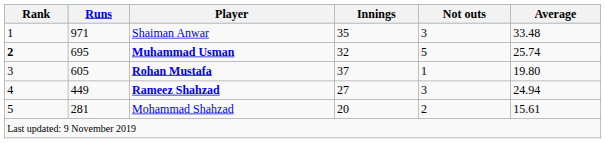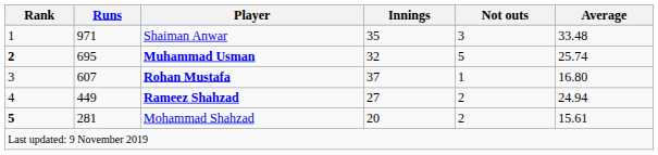 <table class="wikitable" style="width:90%;">
 <tr style="background:#87cefa;">
 <th>Rank</th>
 <th><a href='#'>Runs</a></th>
 <th>Player</th>
 <th>Innings</th>
 <th>Not outs</th>
 <th>Average</th>
 </tr>
 <tr>
 <td>1</td>
 <td>971</td>
 <td><a href='#'>Shaiman Anwar</a></td>
 <td>35</td>
 <td>3</td>
 <td>33.48</td>
 </tr>
 <tr>
 <td><strong>2</strong></td>
 <td>695</td>
 <td><strong><a href='#'>Muhammad Usman</a></strong></td>
 <td>32</td>
 <td>5</td>
 <td>25.74</td>
 </tr>
 <tr>
 <td>3</td>
-<td>605</td>
+<td>607</td>
 <td><strong><a href='#'>Rohan Mustafa</a></strong></td>
 <td>37</td>
 <td>1</td>
-<td>19.80</td>
+<td>16.80</td>
 </tr>
 <tr>
 <td>4</td>
 <td>449</td>
 <td><strong><a href='#'>Rameez Shahzad</a></strong></td>
 <td>27</td>
-<td>3</td>
+<td>2</td>
 <td>24.94</td>
 </tr>
 <tr>
-<td>5</td>
+<td><strong>5</strong></td>
 <td>281</td>
 <td><a href='#'>Mohammad Shahzad</a></td>
 <td>20</td>
 <td>2</td>
 <td>15.61</td>
 </tr>
 <tr>
 <td colspan=6><small>Last updated: 9 November 2019</small></td>
 </tr>
 </table>
